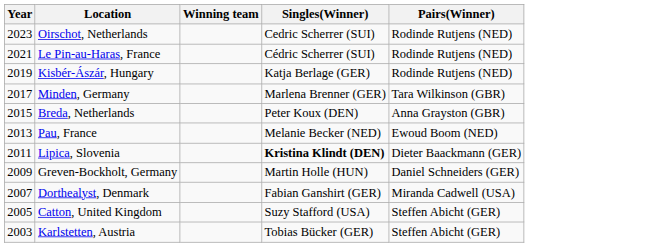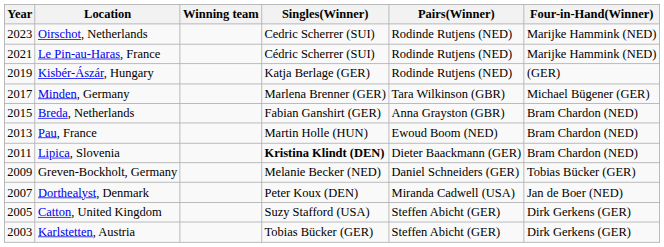 <table class="wikitable">
 <tr>
 <th>Year</th>
 <th>Location</th>
 <th>Winning team</th>
 <th>Singles(Winner)</th>
 <th>Pairs(Winner)</th>
+<th>Four-in-Hand(Winner)</th>
 </tr>
 <tr>
 <td>2023</td>
 <td><a href='#'>Oirschot</a>, Netherlands</td>
 <td></td>
 <td>Cedric Scherrer (SUI)</td>
 <td>Rodinde Rutjens (NED)</td>
+<td>Marijke Hammink (NED)</td>
 </tr>
 <tr>
 <td>2021</td>
 <td><a href='#'>Le Pin-au-Haras</a>, France</td>
 <td></td>
 <td>Cédric Scherrer (SUI)</td>
 <td>Rodinde Rutjens (NED)</td>
+<td>Marijke Hammink (NED)</td>
 </tr>
 <tr>
 <td>2019</td>
 <td><a href='#'>Kisbér-Ászár</a>, Hungary</td>
 <td></td>
 <td>Katja Berlage (GER)</td>
 <td>Rodinde Rutjens (NED)</td>
+<td> (GER)</td>
 </tr>
 <tr>
 <td>2017</td>
 <td><a href='#'>Minden</a>, Germany</td>
 <td></td>
 <td>Marlena Brenner (GER)</td>
 <td>Tara Wilkinson (GBR)</td>
+<td>Michael Bügener (GER)</td>
 </tr>
 <tr>
 <td>2015</td>
 <td><a href='#'>Breda</a>, Netherlands</td>
 <td></td>
-<td>Peter Koux (DEN)</td>
+<td>Fabian Ganshirt (GER)</td>
 <td>Anna Grayston (GBR)</td>
+<td>Bram Chardon (NED)</td>
 </tr>
 <tr>
 <td>2013</td>
 <td><a href='#'>Pau</a>, France</td>
 <td></td>
-<td>Melanie Becker (NED)</td>
+<td>Martin Holle (HUN)</td>
 <td>Ewoud Boom (NED)</td>
+<td>Bram Chardon (NED)</td>
 </tr>
 <tr>
 <td>2011</td>
 <td><a href='#'>Lipica</a>, Slovenia</td>
 <td></td>
 <td><strong>Kristina Klindt (DEN)</strong></td>
 <td>Dieter Baackmann (GER)</td>
+<td>Bram Chardon (NED)</td>
 </tr>
 <tr>
 <td>2009</td>
 <td>Greven-Bockholt, Germany</td>
 <td></td>
-<td>Martin Holle (HUN)</td>
+<td>Melanie Becker (NED)</td>
 <td>Daniel Schneiders (GER)</td>
+<td>Tobias Bücker (GER)</td>
 </tr>
 <tr>
 <td>2007</td>
 <td><a href='#'>Dorthealyst</a>, Denmark</td>
 <td></td>
-<td>Fabian Ganshirt (GER)</td>
+<td>Peter Koux (DEN)</td>
 <td>Miranda Cadwell (USA)</td>
+<td>Jan de Boer (NED)</td>
 </tr>
 <tr>
 <td>2005</td>
 <td><a href='#'>Catton</a>, United Kingdom</td>
 <td></td>
 <td>Suzy Stafford (USA)</td>
 <td>Steffen Abicht (GER)</td>
+<td>Dirk Gerkens (GER)</td>
 </tr>
 <tr>
 <td>2003</td>
 <td><a href='#'>Karlstetten</a>, Austria</td>
 <td></td>
 <td>Tobias Bücker (GER)</td>
 <td>Steffen Abicht (GER)</td>
+<td>Dirk Gerkens (GER)</td>
 </tr>
 </table>
